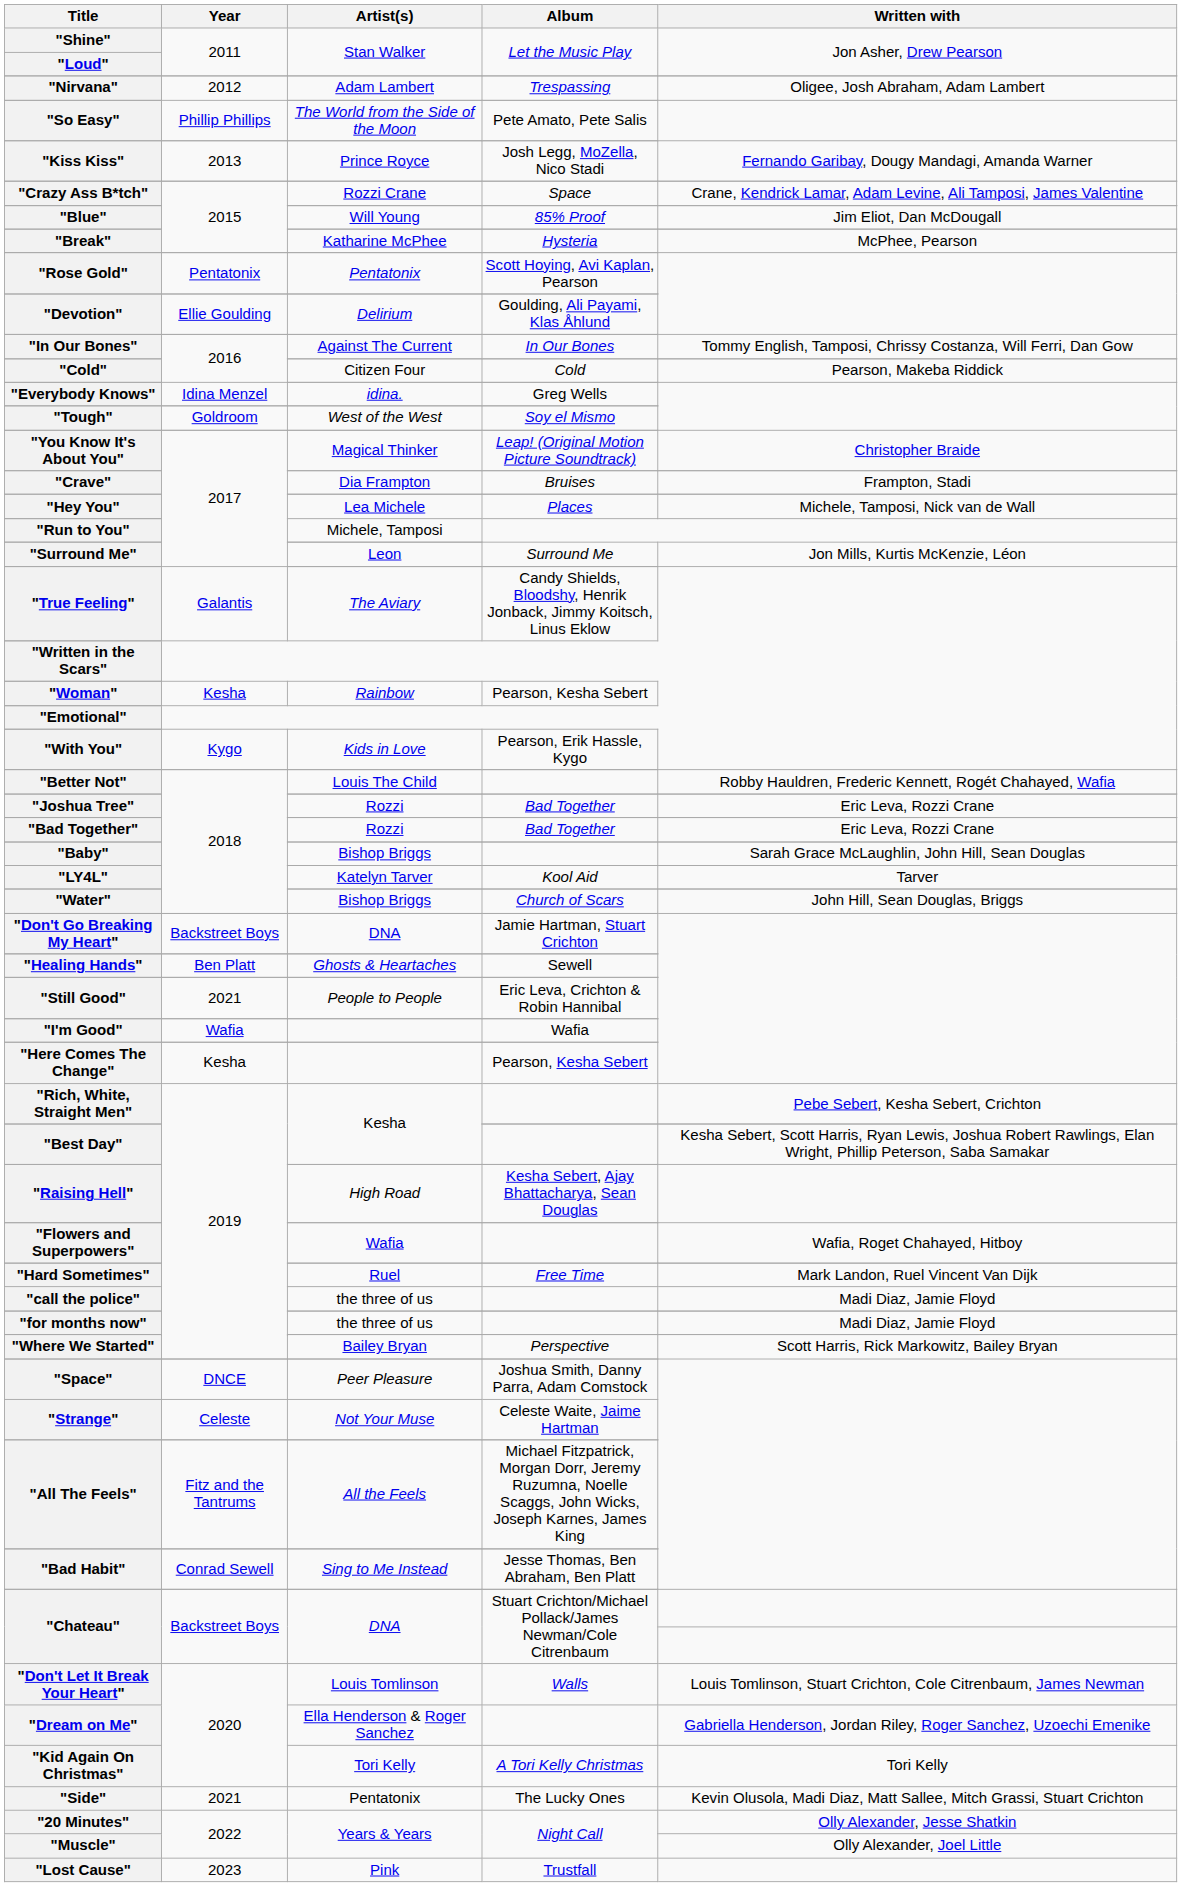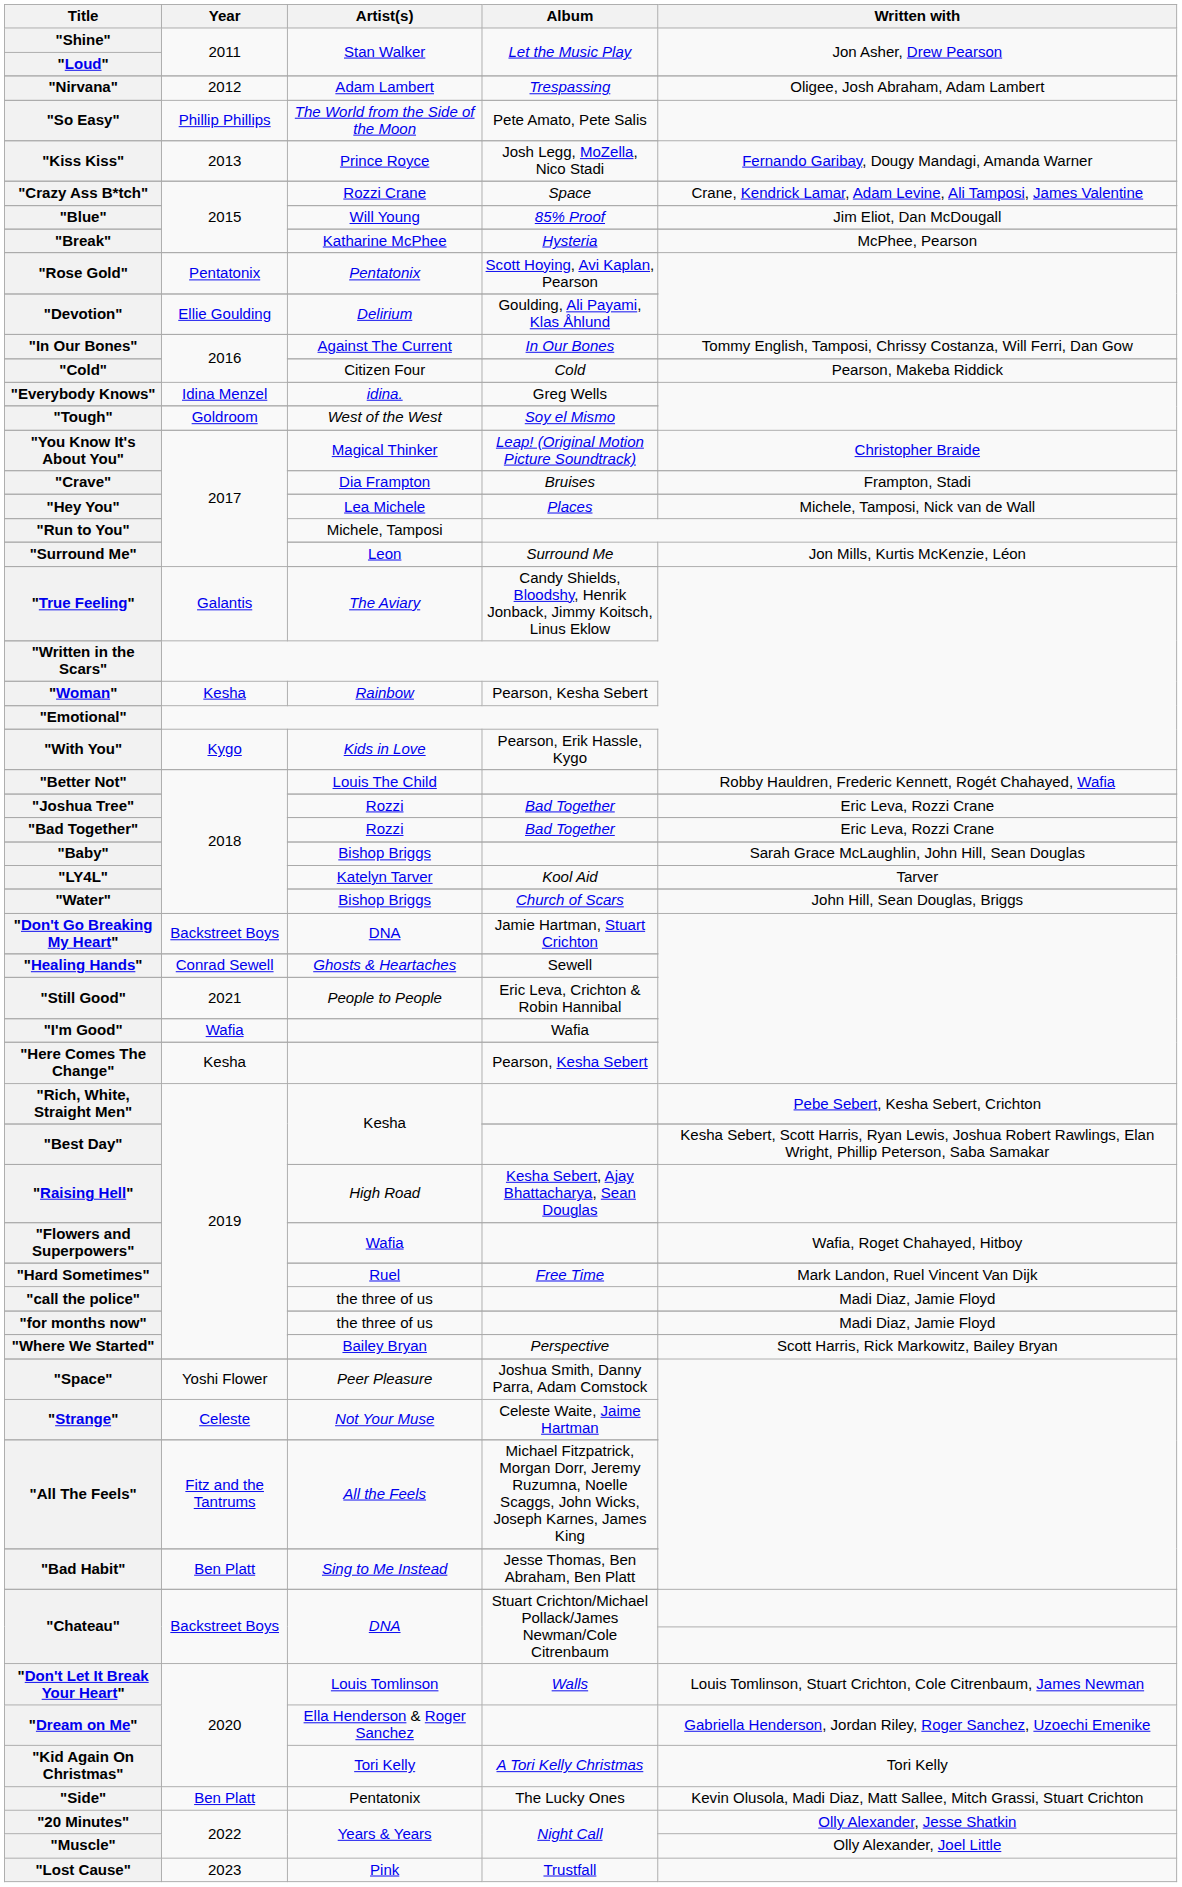 <table class="wikitable plainrowheaders" style="text-align:center;">
 <tr>
 <th scope="col" style="width:160px;">Title</th>
 <th scope="col">Year</th>
 <th scope="col">Artist(s)</th>
 <th scope="col" style="width:180px;">Album</th>
 <th scope="col">Written with</th>
 </tr>
 <tr>
 <th scope="row">"Shine"</th>
 <td rowspan="2">2011</td>
 <td rowspan="2"><a href='#'>Stan Walker</a></td>
 <td rowspan="2"><em><a href='#'>Let the Music Play</a></em></td>
 <td rowspan="2">Jon Asher, <a href='#'>Drew Pearson</a></td>
 </tr>
 <tr>
 <th scope="row">"<a href='#'>Loud</a>"</th>
 </tr>
 <tr>
 </tr>
 <tr>
 <th scope="row">"Nirvana"</th>
 <td rowspan="2">2012</td>
 <td><a href='#'>Adam Lambert</a></td>
 <td><em><a href='#'>Trespassing</a></em></td>
 <td>Oligee, Josh Abraham, Adam Lambert</td>
 </tr>
 <tr>
 </tr>
 <tr>
 <th scope="row">"So Easy"</th>
 <td><a href='#'>Phillip Phillips</a></td>
 <td><em><a href='#'>The World from the Side of the Moon</a></em></td>
 <td>Pete Amato, Pete Salis</td>
 </tr>
 <tr>
 </tr>
 <tr>
 <th scope="row">"Kiss Kiss"</th>
 <td>2013</td>
 <td><a href='#'>Prince Royce</a></td>
 <td>Josh Legg, <a href='#'>MoZella</a>, Nico Stadi</td>
 <td><a href='#'>Fernando Garibay</a>, Dougy Mandagi, Amanda Warner</td>
 </tr>
 <tr>
 </tr>
 <tr>
 <th scope="row">"Crazy Ass B*tch"</th>
 <td rowspan="5">2015</td>
 <td><a href='#'>Rozzi Crane</a></td>
 <td><em>Space</em></td>
 <td>Crane, <a href='#'>Kendrick Lamar</a>, <a href='#'>Adam Levine</a>, <a href='#'>Ali Tamposi</a>, <a href='#'>James Valentine</a></td>
 </tr>
 <tr>
 </tr>
 <tr>
 <th scope="row">"Blue"</th>
 <td><a href='#'>Will Young</a></td>
 <td><em><a href='#'>85% Proof</a></em></td>
 <td>Jim Eliot, Dan McDougall</td>
 </tr>
 <tr>
 </tr>
 <tr>
 <th scope="row">"Break"</th>
 <td><a href='#'>Katharine McPhee</a></td>
 <td><em><a href='#'>Hysteria</a></em></td>
 <td>McPhee, Pearson</td>
 </tr>
 <tr>
 </tr>
 <tr>
 <th scope="row">"Rose Gold"</th>
 <td><a href='#'>Pentatonix</a></td>
 <td><em><a href='#'>Pentatonix</a></em></td>
 <td><a href='#'>Scott Hoying</a>, <a href='#'>Avi Kaplan</a>, Pearson</td>
 </tr>
 <tr>
 </tr>
 <tr>
 <th scope="row">"Devotion"</th>
 <td><a href='#'>Ellie Goulding</a></td>
 <td><em><a href='#'>Delirium</a></em></td>
 <td>Goulding, <a href='#'>Ali Payami</a>, <a href='#'>Klas Åhlund</a></td>
 </tr>
 <tr>
 </tr>
 <tr>
 <th scope="row">"In Our Bones"</th>
 <td rowspan="4">2016</td>
 <td><a href='#'>Against The Current</a></td>
 <td><em><a href='#'>In Our Bones</a></em></td>
 <td>Tommy English, Tamposi, Chrissy Costanza, Will Ferri, Dan Gow</td>
 </tr>
 <tr>
 </tr>
 <tr>
 <th scope="row">"Cold"</th>
 <td>Citizen Four</td>
 <td><em>Cold</em></td>
 <td>Pearson, Makeba Riddick</td>
 </tr>
 <tr>
 </tr>
 <tr>
 <th scope="row">"Everybody Knows"</th>
 <td><a href='#'>Idina Menzel</a></td>
 <td><em><a href='#'>idina.</a></em></td>
 <td>Greg Wells</td>
 </tr>
 <tr>
 </tr>
 <tr>
 <th scope="row">"Tough"</th>
 <td><a href='#'>Goldroom</a></td>
 <td><em>West of the West</em></td>
 <td><em><a href='#'>Soy el Mismo</a></em></td>
 </tr>
 <tr>
 </tr>
 <tr>
 <th scope="row">"You Know It's About You"</th>
 <td rowspan="10">2017</td>
 <td><a href='#'>Magical Thinker</a></td>
 <td><em><a href='#'>Leap! (Original Motion Picture Soundtrack)</a></em></td>
 <td><a href='#'>Christopher Braide</a></td>
 </tr>
 <tr>
 </tr>
 <tr>
 <th scope="row">"Crave"</th>
 <td><a href='#'>Dia Frampton</a></td>
 <td><em>Bruises</em></td>
 <td>Frampton, Stadi</td>
 </tr>
 <tr>
 </tr>
 <tr>
 <th scope="row">"Hey You"</th>
 <td rowspan="2"><a href='#'>Lea Michele</a></td>
 <td rowspan="2"><em><a href='#'>Places</a></em></td>
 <td>Michele, Tamposi, Nick van de Wall</td>
 </tr>
 <tr>
 </tr>
 <tr>
 <th scope="row">"Run to You"</th>
 <td>Michele, Tamposi</td>
 </tr>
 <tr>
 </tr>
 <tr>
 <th scope="row">"Surround Me"</th>
 <td><a href='#'>Leon</a></td>
 <td><em>Surround Me</em></td>
 <td>Jon Mills, Kurtis McKenzie, Léon</td>
 </tr>
 <tr>
 </tr>
 <tr>
 <th scope="row">"<a href='#'>True Feeling</a>"</th>
 <td rowspan="2"><a href='#'>Galantis</a></td>
 <td rowspan="2"><em><a href='#'>The Aviary</a></em></td>
 <td rowspan="2">Candy Shields, <a href='#'>Bloodshy</a>, Henrik Jonback, Jimmy Koitsch, Linus Eklow</td>
 </tr>
 <tr>
 </tr>
 <tr>
 <th scope="row">"Written in the Scars"</th>
 </tr>
 <tr>
 </tr>
 <tr>
 <th scope="row">"<a href='#'>Woman</a>"</th>
 <td rowspan="2"><a href='#'>Kesha</a></td>
 <td rowspan="2"><em><a href='#'>Rainbow</a></em></td>
 <td rowspan="2">Pearson, Kesha Sebert</td>
 </tr>
 <tr>
 </tr>
 <tr>
 <th scope="row">"Emotional"</th>
 </tr>
 <tr>
 </tr>
 <tr>
 <th scope="row">"With You"</th>
 <td><a href='#'>Kygo</a></td>
 <td><em><a href='#'>Kids in Love</a></em></td>
 <td>Pearson, Erik Hassle, Kygo</td>
 </tr>
 <tr>
 </tr>
 <tr>
 <th scope="row">"Better Not"</th>
 <td rowspan="11">2018</td>
 <td><a href='#'>Louis The Child</a></td>
 <td></td>
 <td>Robby Hauldren, Frederic Kennett, Rogét Chahayed, <a href='#'>Wafia</a></td>
 </tr>
 <tr>
 </tr>
 <tr>
 <th scope="row">"Joshua Tree"</th>
 <td><a href='#'>Rozzi</a></td>
 <td><em><a href='#'>Bad Together</a></em></td>
 <td>Eric Leva, Rozzi Crane</td>
 </tr>
 <tr>
 </tr>
 <tr>
 <th scope="row">"Bad Together"</th>
 <td><a href='#'>Rozzi</a></td>
 <td><em><a href='#'>Bad Together</a></em></td>
 <td>Eric Leva, Rozzi Crane</td>
 </tr>
 <tr>
 </tr>
 <tr>
 <th scope="row">"Baby"</th>
 <td><a href='#'>Bishop Briggs</a></td>
 <td></td>
 <td>Sarah Grace McLaughlin, John Hill, Sean Douglas</td>
 </tr>
 <tr>
 </tr>
 <tr>
 <th scope="row">"LY4L"</th>
 <td><a href='#'>Katelyn Tarver</a></td>
 <td><em>Kool Aid</em></td>
 <td>Tarver</td>
 </tr>
 <tr>
 </tr>
 <tr>
 <th scope="row">"Water"</th>
 <td><a href='#'>Bishop Briggs</a></td>
 <td><em><a href='#'>Church of Scars</a></em></td>
 <td>John Hill, Sean Douglas, Briggs</td>
 </tr>
 <tr>
 </tr>
 <tr>
 <th scope="row">"<a href='#'>Don't Go Breaking My Heart</a>"</th>
 <td><a href='#'>Backstreet Boys</a></td>
 <td><a href='#'>DNA</a></td>
 <td>Jamie Hartman, <a href='#'>Stuart Crichton</a></td>
 </tr>
 <tr>
 </tr>
 <tr>
 <th scope="row">"<a href='#'>Healing Hands</a>"</th>
-<td><a href='#'>Ben Platt</a></td>
+<td><a href='#'>Conrad Sewell</a></td>
 <td><em><a href='#'>Ghosts & Heartaches</a></em></td>
 <td>Sewell</td>
 </tr>
 <tr>
 </tr>
 <tr>
 <th scope="row">"Still Good"</th>
 <td>2021</td>
 <td><em>People to People</em></td>
 <td>Eric Leva, Crichton & Robin Hannibal</td>
 </tr>
 <tr>
 </tr>
 <tr>
 <th scope="row">"I'm Good"</th>
 <td><a href='#'>Wafia</a></td>
 <td></td>
 <td>Wafia</td>
 </tr>
 <tr>
 </tr>
 <tr>
 <th scope="row">"Here Comes The Change"</th>
 <td>Kesha</td>
 <td></td>
 <td>Pearson, <a href='#'>Kesha Sebert</a></td>
 </tr>
 <tr>
 <th scope="row">"Rich, White, Straight Men"</th>
 <td rowspan="15">2019</td>
 <td rowspan="3">Kesha</td>
 <td></td>
 <td><a href='#'>Pebe Sebert</a>, Kesha Sebert, Crichton</td>
 </tr>
 <tr>
 </tr>
 <tr>
 <th scope="row">"Best Day"</th>
 <td></td>
 <td>Kesha Sebert, Scott Harris, Ryan Lewis, Joshua Robert Rawlings, Elan Wright, Phillip Peterson, Saba Samakar</td>
 </tr>
 <tr>
 </tr>
 <tr>
 <th scope="row">"<a href='#'>Raising Hell</a>"</th>
 <td><em>High Road</em></td>
 <td><a href='#'>Kesha Sebert</a>, <a href='#'>Ajay Bhattacharya</a>, <a href='#'>Sean Douglas</a></td>
 </tr>
 <tr>
 </tr>
 <tr>
 <th scope="row">"Flowers and Superpowers"</th>
 <td><a href='#'>Wafia</a></td>
 <td></td>
 <td>Wafia, Roget Chahayed, Hitboy</td>
 </tr>
 <tr>
 </tr>
 <tr>
 <th scope="row">"Hard Sometimes"</th>
 <td><a href='#'>Ruel</a></td>
 <td><em><a href='#'>Free Time</a></em></td>
 <td>Mark Landon, Ruel Vincent Van Dijk</td>
 </tr>
 <tr>
 <th scope="row">"call the police"</th>
 <td>the three of us</td>
 <td></td>
 <td>Madi Diaz, Jamie Floyd</td>
 </tr>
 <tr>
 </tr>
 <tr>
 <th scope="row">"for months now"</th>
 <td>the three of us</td>
 <td></td>
 <td>Madi Diaz, Jamie Floyd</td>
 </tr>
 <tr>
 </tr>
 <tr>
 </tr>
 <tr>
 <th scope="row">"Where We Started"</th>
 <td><a href='#'>Bailey Bryan</a></td>
 <td><em>Perspective</em></td>
 <td>Scott Harris, Rick Markowitz, Bailey Bryan</td>
 </tr>
 <tr>
 </tr>
 <tr>
 <th scope="row">"Space"</th>
-<td><a href='#'>DNCE</a></td>
+<td>Yoshi Flower</td>
 <td><em>Peer Pleasure</em></td>
 <td>Joshua Smith, Danny Parra, Adam Comstock</td>
 </tr>
 <tr>
 <th scope="row">"<a href='#'>Strange</a>"</th>
 <td><a href='#'>Celeste</a></td>
 <td><em><a href='#'>Not Your Muse</a></em></td>
 <td>Celeste Waite, <a href='#'>Jaime Hartman</a></td>
 </tr>
 <tr>
 </tr>
 <tr>
 <th scope="row">"All The Feels"</th>
 <td><a href='#'>Fitz and the Tantrums</a></td>
 <td><em><a href='#'>All the Feels</a></em></td>
 <td>Michael Fitzpatrick, Morgan Dorr, Jeremy Ruzumna, Noelle Scaggs, John Wicks, Joseph Karnes, James King</td>
 </tr>
 <tr>
 </tr>
 <tr>
 <th scope="row">"Bad Habit"</th>
-<td><a href='#'>Conrad Sewell</a></td>
+<td><a href='#'>Ben Platt</a></td>
 <td><em><a href='#'>Sing to Me Instead</a></em></td>
 <td>Jesse Thomas, Ben Abraham, Ben Platt</td>
 </tr>
 <tr>
 </tr>
 <tr>
 </tr>
 <tr>
 <th rowspan="3" scope="row">"Chateau"</th>
 <td rowspan="3"><a href='#'>Backstreet Boys</a></td>
 <td rowspan="3"><em><a href='#'>DNA</a></em></td>
 <td rowspan="3">Stuart Crichton/Michael Pollack/James Newman/Cole Citrenbaum</td>
 </tr>
 <tr>
 <td></td>
 </tr>
 <tr>
 <td></td>
 </tr>
 <tr>
 <th scope="row">"<a href='#'>Don't Let It Break Your Heart</a>"</th>
 <td rowspan="3">2020</td>
 <td><a href='#'>Louis Tomlinson</a></td>
 <td><em><a href='#'>Walls</a></em></td>
 <td>Louis Tomlinson, Stuart Crichton, Cole Citrenbaum, <a href='#'>James Newman</a></td>
 </tr>
 <tr>
 <th scope="row">"<a href='#'>Dream on Me</a>"</th>
 <td><a href='#'>Ella Henderson</a> & <a href='#'>Roger Sanchez</a></td>
 <td></td>
 <td><a href='#'>Gabriella Henderson</a>, Jordan Riley, <a href='#'>Roger Sanchez</a>, <a href='#'>Uzoechi Emenike</a></td>
 </tr>
 <tr>
 <th scope="row">"Kid Again On Christmas"</th>
 <td><a href='#'>Tori Kelly</a></td>
 <td><em><a href='#'>A Tori Kelly Christmas</a></em></td>
 <td>Tori Kelly</td>
 </tr>
 <tr>
 <th>"Side"</th>
-<td>2021</td>
+<td><a href='#'>Ben Platt</a></td>
 <td>Pentatonix</td>
 <td>The Lucky Ones</td>
 <td>Kevin Olusola, Madi Diaz, Matt Sallee, Mitch Grassi, Stuart Crichton</td>
 </tr>
 <tr>
 <th scope="row">"20 Minutes"</th>
 <td rowspan="2">2022</td>
 <td rowspan="2"><a href='#'>Years & Years</a></td>
 <td rowspan="2"><em><a href='#'>Night Call</a></em></td>
 <td><a href='#'>Olly Alexander</a>, <a href='#'>Jesse Shatkin</a></td>
 </tr>
 <tr>
 <th scope="row">"Muscle"</th>
 <td>Olly Alexander, <a href='#'>Joel Little</a></td>
 </tr>
 <tr>
 <th scope="row">"Lost Cause"</th>
 <td>2023</td>
 <td><a href='#'>Pink</a></td>
 <td><a href='#'>Trustfall</a></td>
 <td></td>
 </tr>
 </table>
